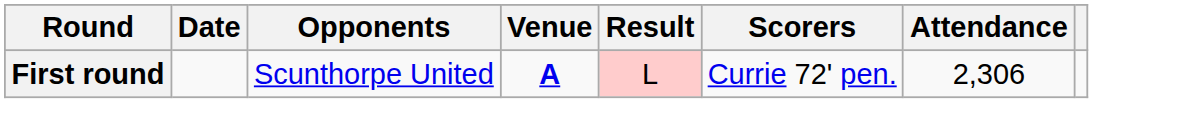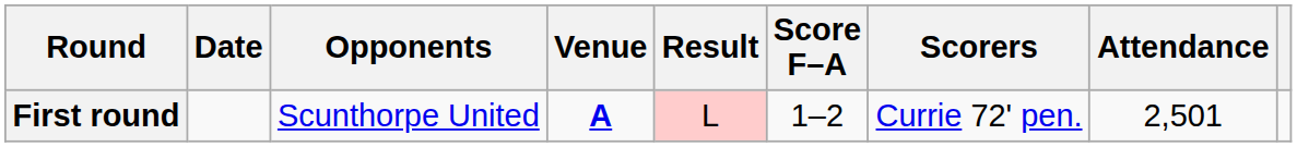 <table class="wikitable plainrowheaders" style="text-align:center">
 <tr>
 <th scope="col">Round</th>
 <th scope="col">Date</th>
 <th scope="col">Opponents</th>
 <th scope="col">Venue</th>
 <th scope="col">Result</th>
+<th scope="col">Score<br>F–A</th>
 <th scope="col">Scorers</th>
 <th scope="col">Attendance</th>
 <th scope="col"></th>
 </tr>
 <tr>
 <th scope="row">First round</th>
 <td></td>
 <td><a href='#'>Scunthorpe United</a></td>
 <td><strong><a href='#'>A</a></strong></td>
 <td bgcolor=#FFCCCC>L</td>
+<td>1–2</td>
 <td align=left><a href='#'>Currie</a> 72' <a href='#'>pen.</a></td>
-<td>2,306</td>
+<td>2,501</td>
 <td></td>
 </tr>
 </table>
